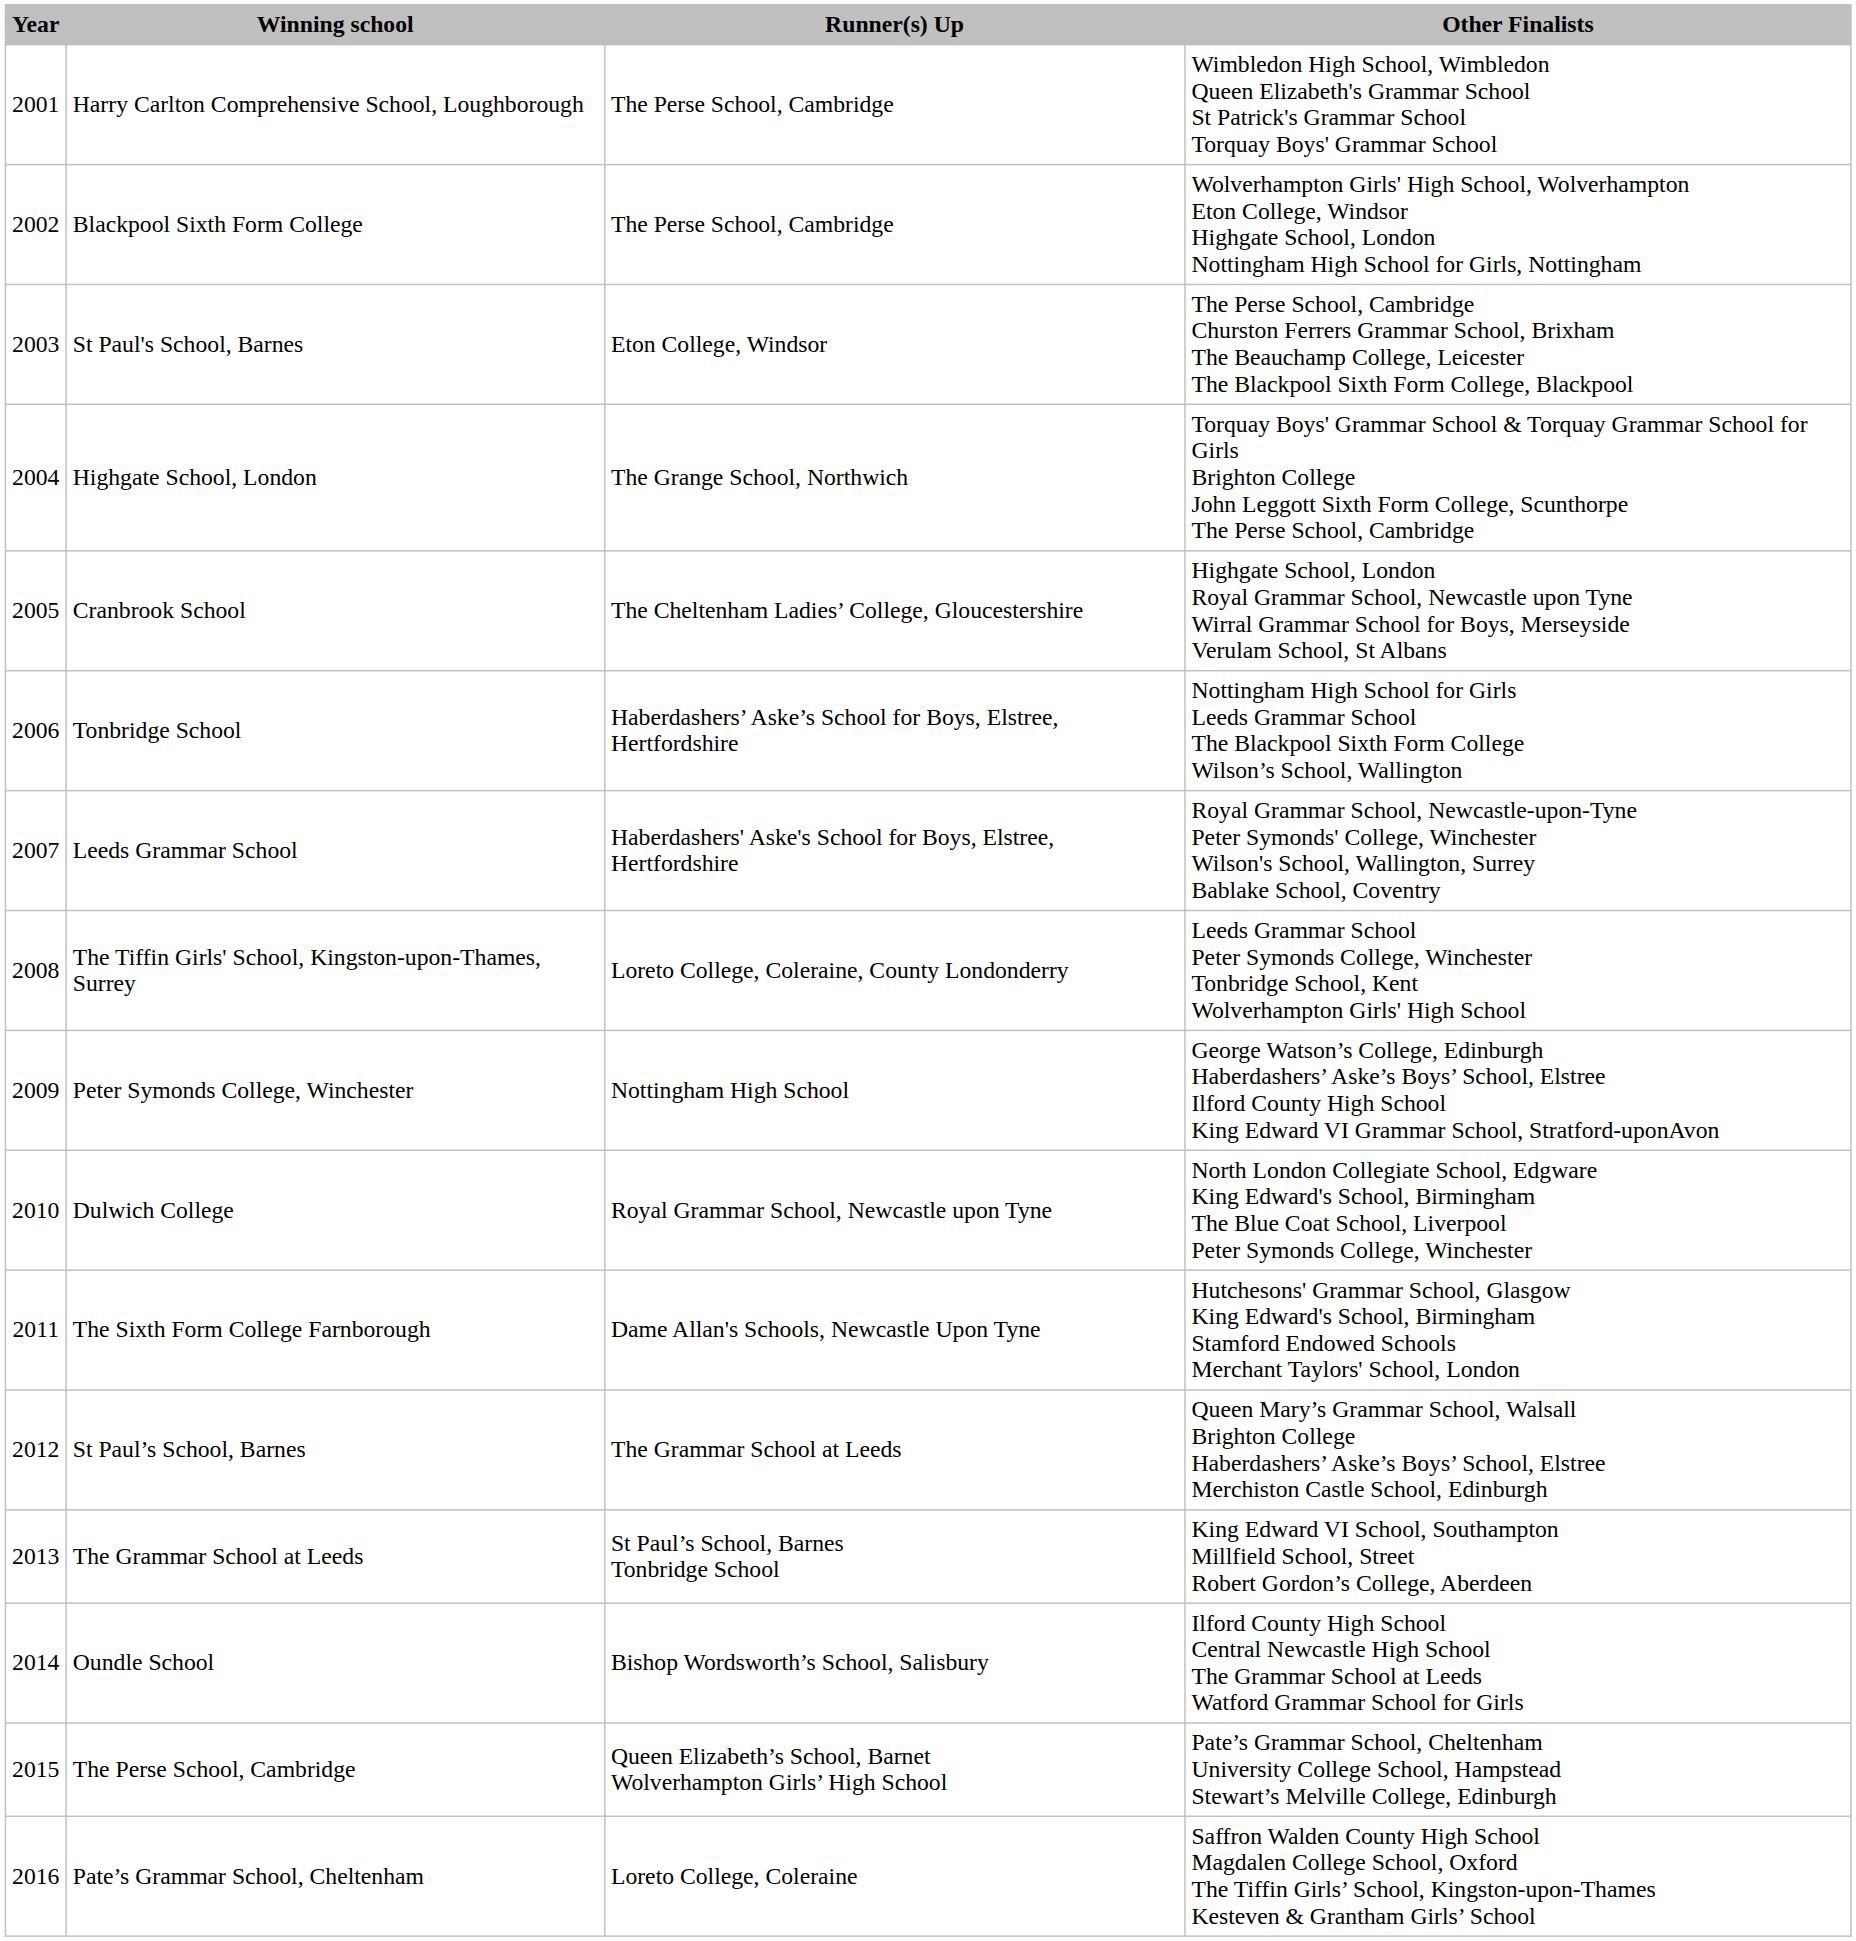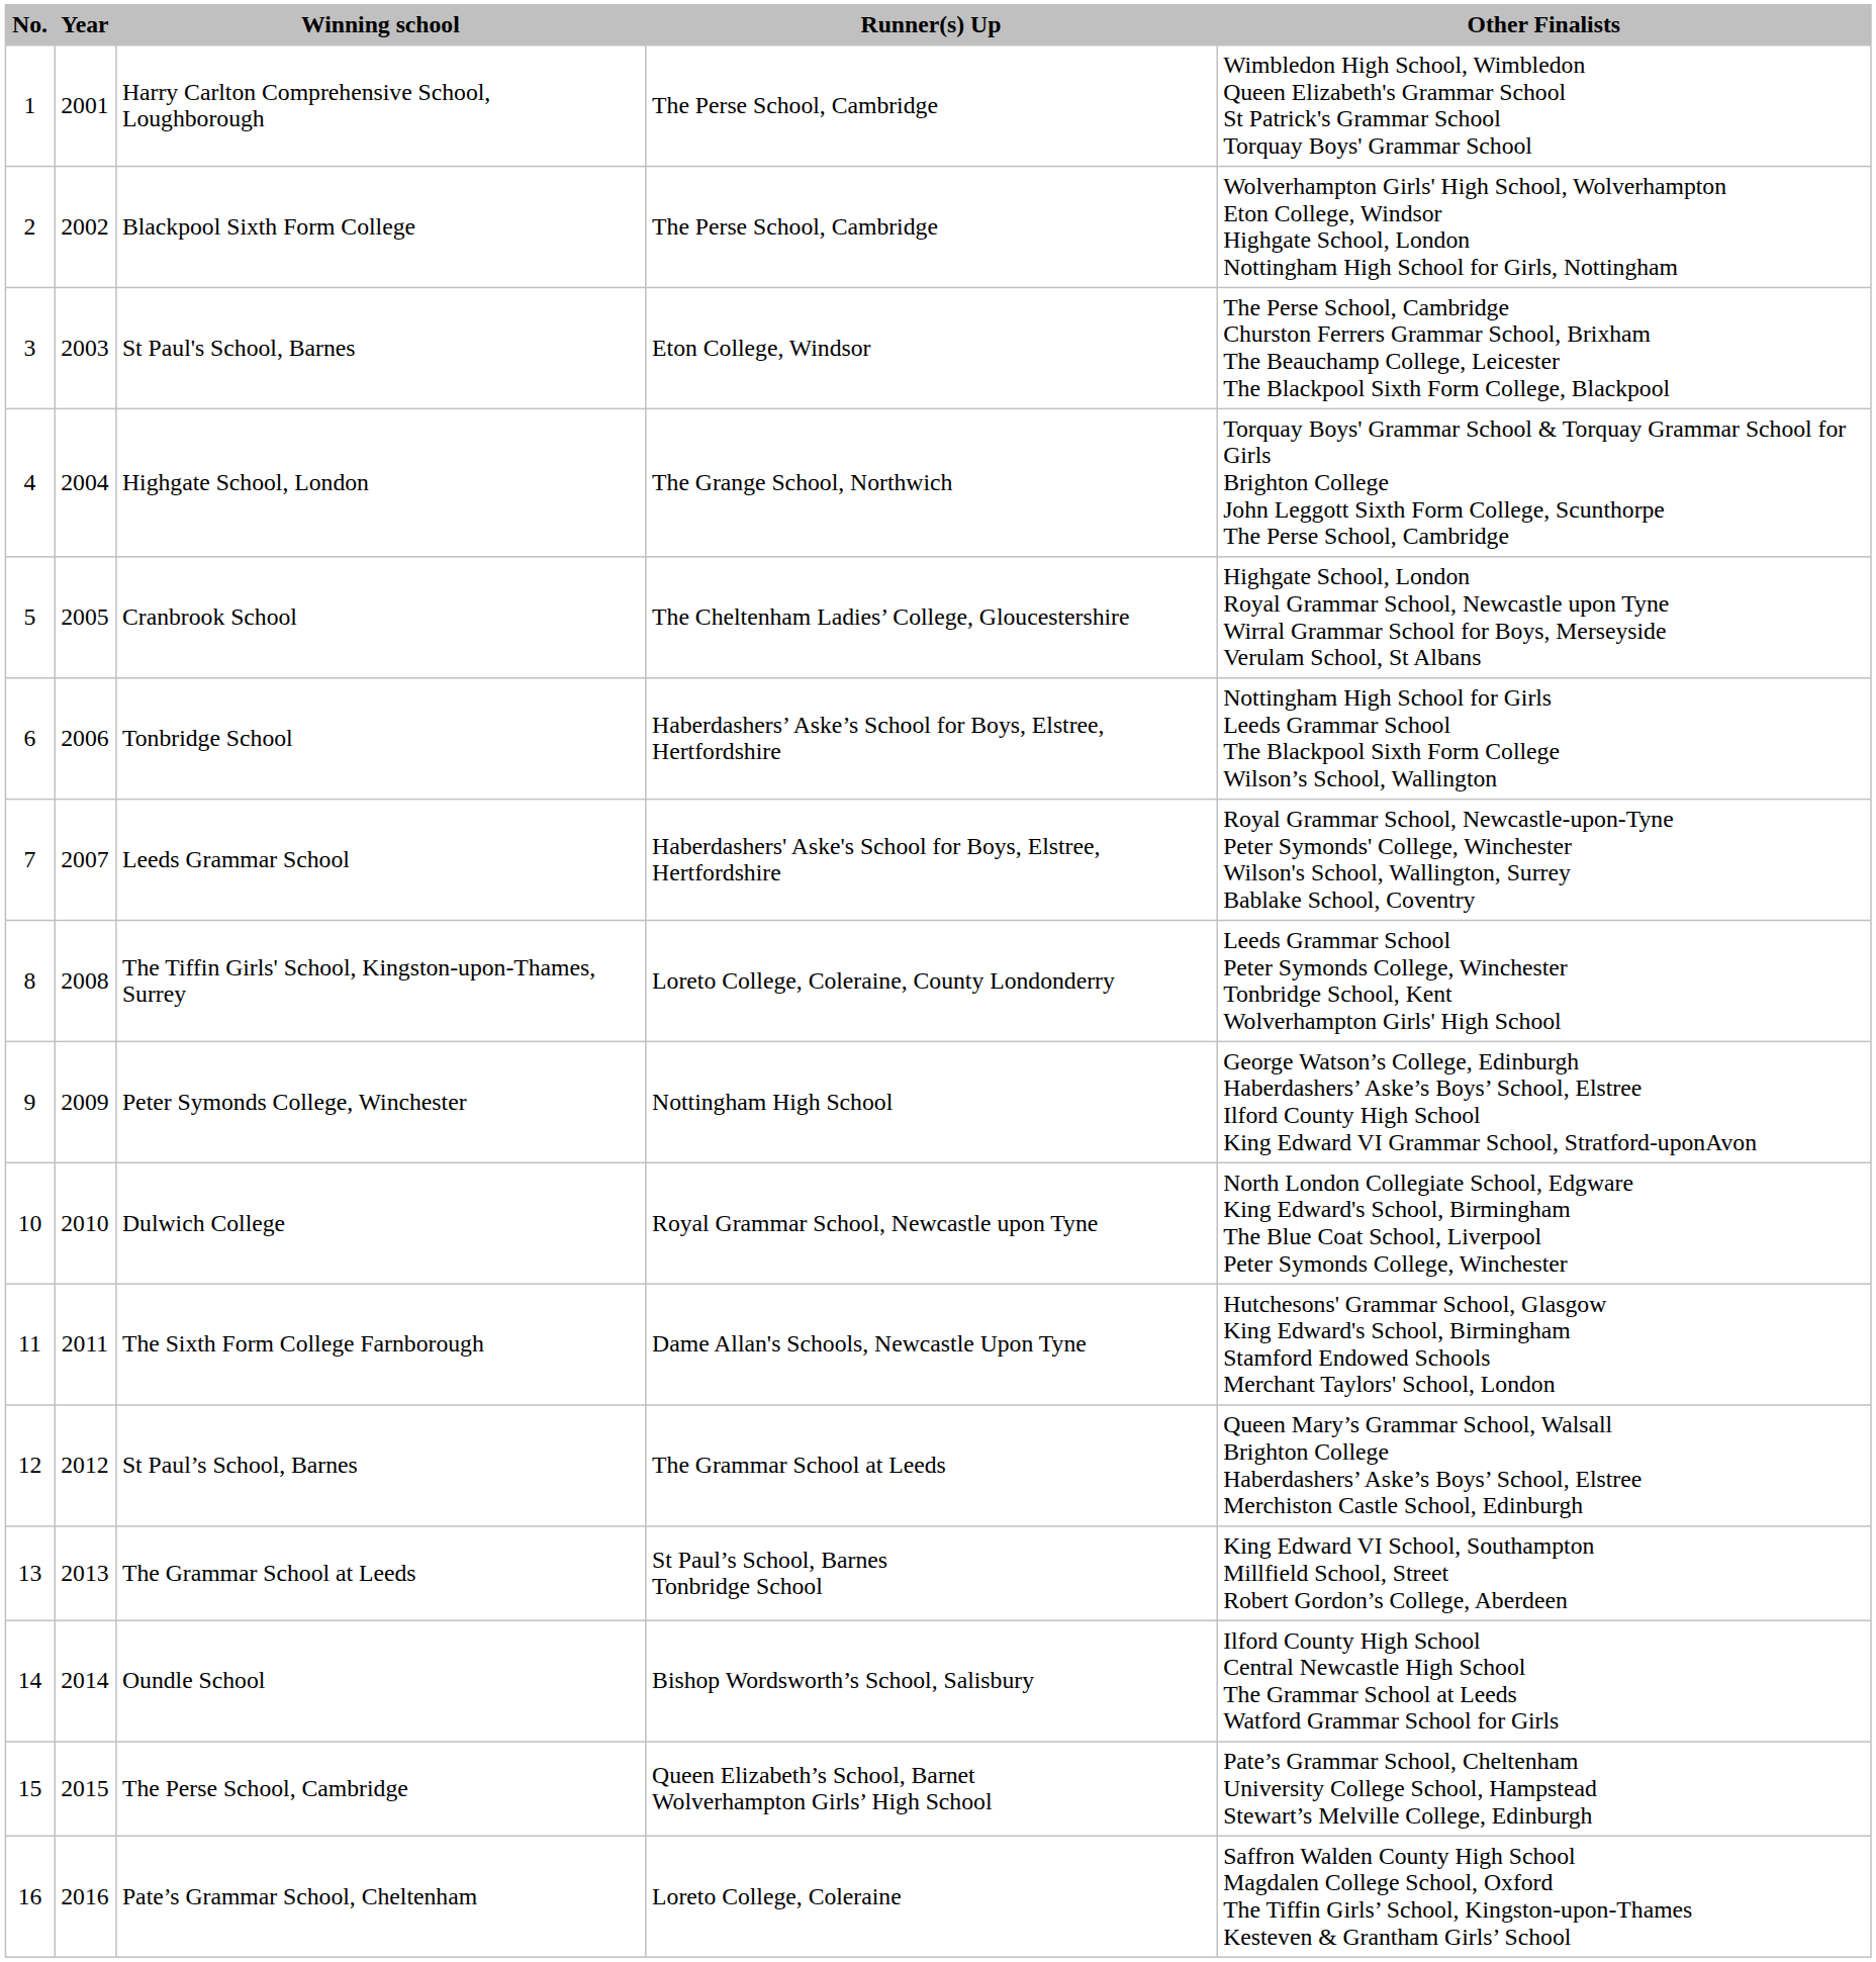 <table border="0" cellpadding="4" cellspacing="1" style="margin-left:1em; background:#C0C0C0;">
 <tr>
+<th>No.</th>
 <th>Year</th>
 <th>Winning school</th>
 <th>Runner(s) Up</th>
 <th>Other Finalists</th>
 </tr>
 <tr bgcolor="#FFFFFF">
+<td style="text-align:center">1</td>
 <td style="text-align:center">2001</td>
 <td>Harry Carlton Comprehensive School, Loughborough</td>
 <td>The Perse School, Cambridge</td>
 <td>Wimbledon High School, Wimbledon<br>Queen Elizabeth's Grammar School<br>St Patrick's Grammar School<br>Torquay Boys' Grammar School</td>
 </tr>
 <tr bgcolor="#FFFFFF">
+<td style="text-align:center">2</td>
 <td style="text-align:center">2002</td>
 <td>Blackpool Sixth Form College</td>
 <td>The Perse School, Cambridge</td>
 <td>Wolverhampton Girls' High School, Wolverhampton<br>Eton College, Windsor<br>Highgate School, London<br>Nottingham High School for Girls, Nottingham</td>
 </tr>
 <tr bgcolor="#FFFFFF">
+<td style="text-align:center">3</td>
 <td style="text-align:center">2003</td>
 <td>St Paul's School, Barnes</td>
 <td>Eton College, Windsor</td>
 <td>The Perse School, Cambridge<br>Churston Ferrers Grammar School, Brixham<br>The Beauchamp College, Leicester<br>The Blackpool Sixth Form College, Blackpool</td>
 </tr>
 <tr bgcolor="#FFFFFF">
+<td style="text-align:center">4</td>
 <td style="text-align:center">2004</td>
 <td>Highgate School, London</td>
 <td>The Grange School, Northwich</td>
 <td>Torquay Boys' Grammar School & Torquay Grammar School for Girls<br>Brighton College<br>John Leggott Sixth Form College, Scunthorpe<br>The Perse School, Cambridge</td>
 </tr>
 <tr bgcolor="#FFFFFF">
+<td style="text-align:center">5</td>
 <td style="text-align:center">2005</td>
 <td>Cranbrook School</td>
 <td>The Cheltenham Ladies’ College, Gloucestershire</td>
 <td>Highgate School, London<br>Royal Grammar School, Newcastle upon Tyne<br>Wirral Grammar School for Boys, Merseyside<br>Verulam School, St Albans</td>
 </tr>
 <tr bgcolor="#FFFFFF">
+<td style="text-align:center">6</td>
 <td style="text-align:center">2006</td>
 <td>Tonbridge School</td>
 <td>Haberdashers’ Aske’s School for Boys, Elstree, Hertfordshire</td>
 <td>Nottingham High School for Girls<br>Leeds Grammar School<br>The Blackpool Sixth Form College<br>Wilson’s School, Wallington</td>
 </tr>
 <tr bgcolor="#FFFFFF">
+<td style="text-align:center">7</td>
 <td style="text-align:center">2007</td>
 <td>Leeds Grammar School</td>
 <td>Haberdashers' Aske's School for Boys, Elstree, Hertfordshire</td>
 <td>Royal Grammar School, Newcastle-upon-Tyne<br>Peter Symonds' College, Winchester<br>Wilson's School, Wallington, Surrey<br>Bablake School, Coventry</td>
 </tr>
 <tr bgcolor="#FFFFFF">
+<td style="text-align:center">8</td>
 <td style="text-align:center">2008</td>
 <td>The Tiffin Girls' School, Kingston-upon-Thames, Surrey</td>
 <td>Loreto College, Coleraine, County Londonderry</td>
 <td>Leeds Grammar School<br>Peter Symonds College, Winchester<br>Tonbridge School, Kent<br>Wolverhampton Girls' High School</td>
 </tr>
 <tr bgcolor="#FFFFFF">
+<td style="text-align:center">9</td>
 <td style="text-align:center">2009</td>
 <td>Peter Symonds College, Winchester</td>
 <td>Nottingham High School</td>
 <td>George Watson’s College, Edinburgh<br>Haberdashers’ Aske’s Boys’ School, Elstree<br>Ilford County High School<br>King Edward VI Grammar School, Stratford-uponAvon</td>
 </tr>
 <tr bgcolor="#FFFFFF">
+<td style="text-align:center">10</td>
 <td style="text-align:center">2010</td>
 <td>Dulwich College</td>
 <td>Royal Grammar School, Newcastle upon Tyne</td>
 <td>North London Collegiate School, Edgware<br>King Edward's School, Birmingham<br>The Blue Coat School, Liverpool<br>Peter Symonds College, Winchester</td>
 </tr>
 <tr bgcolor="#FFFFFF">
+<td style="text-align:center">11</td>
 <td style="text-align:center">2011</td>
 <td>The Sixth Form College Farnborough</td>
 <td>Dame Allan's Schools, Newcastle Upon Tyne</td>
 <td>Hutchesons' Grammar School, Glasgow<br>King Edward's School, Birmingham<br>Stamford Endowed Schools<br>Merchant Taylors' School, London</td>
 </tr>
 <tr bgcolor="#FFFFFF">
+<td style="text-align:center">12</td>
 <td style="text-align:center">2012</td>
 <td>St Paul’s School, Barnes</td>
 <td>The Grammar School at Leeds</td>
 <td>Queen Mary’s Grammar School, Walsall<br>Brighton College<br>Haberdashers’ Aske’s Boys’ School, Elstree<br>Merchiston Castle School, Edinburgh</td>
 </tr>
 <tr bgcolor="#FFFFFF">
+<td style="text-align:center">13</td>
 <td style="text-align:center">2013</td>
 <td>The Grammar School at Leeds</td>
 <td>St Paul’s School, Barnes<br>Tonbridge School</td>
 <td>King Edward VI School, Southampton<br>Millfield School, Street<br>Robert Gordon’s College, Aberdeen</td>
 </tr>
 <tr bgcolor="#FFFFFF">
+<td style="text-align:center">14</td>
 <td style="text-align:center">2014</td>
 <td>Oundle School</td>
 <td>Bishop Wordsworth’s School, Salisbury</td>
 <td>Ilford County High School<br>Central Newcastle High School<br>The Grammar School at Leeds<br>Watford Grammar School for Girls</td>
 </tr>
 <tr bgcolor="#FFFFFF">
+<td style="text-align:center">15</td>
 <td style="text-align:center">2015</td>
 <td>The Perse School, Cambridge</td>
 <td>Queen Elizabeth’s School, Barnet<br>Wolverhampton Girls’ High School</td>
 <td>Pate’s Grammar School, Cheltenham<br>University College School, Hampstead<br>Stewart’s Melville College, Edinburgh</td>
 </tr>
 <tr bgcolor="#FFFFFF">
+<td style="text-align:center">16</td>
 <td style="text-align:center">2016</td>
 <td>Pate’s Grammar School, Cheltenham</td>
 <td>Loreto College, Coleraine</td>
 <td>Saffron Walden County High School<br>Magdalen College School, Oxford<br>The Tiffin Girls’ School, Kingston-upon-Thames<br>Kesteven & Grantham Girls’ School</td>
 </tr>
 </table>
